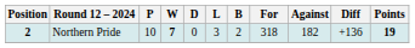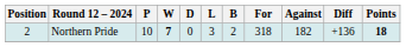 <table class="wikitable" style="text-align:center; font-size:85%;">
 <tr style="background: #d7ebed;">
 <th width="40" abbr="Position">Position</th>
 <th width="100">Round 12 – 2024</th>
 <th width="20" abbr="Played">P</th>
 <th width="20" abbr="Won">W</th>
 <th width="20" abbr="Drawn">D</th>
 <th width="20" abbr="Lost">L</th>
 <th width="20" abbr="Bye">B</th>
 <th width="40" abbr="Points for">For</th>
 <th width="40" abbr="Points against">Against</th>
 <th width="40" abbr="Points difference">Diff</th>
 <th width="40" abbr="Points">Points</th>
 </tr>
 <tr style="background: #d7ebed;">
-<td><strong>2</strong></td>
+<td>2</td>
 <td style="text-align:left;"> Northern Pride</td>
 <td>10</td>
 <td><strong>7</strong></td>
 <td>0</td>
 <td>3</td>
 <td>2</td>
 <td>318</td>
 <td>182</td>
 <td>+136</td>
-<td><strong>19</strong></td>
+<td><strong>18</strong></td>
 </tr>
 <tr>
 </tr>
 </table>
